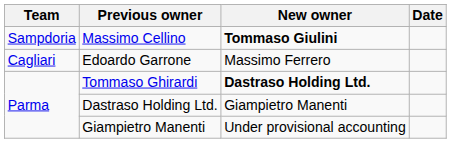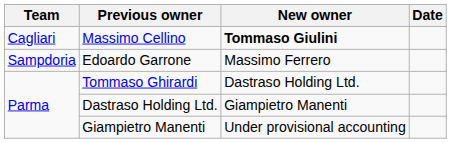 <table class="wikitable sortable">
 <tr>
 <th>Team</th>
 <th>Previous owner</th>
 <th>New owner</th>
 <th>Date</th>
 </tr>
 <tr>
-<td><a href='#'>Sampdoria</a></td>
+<td><a href='#'>Cagliari</a></td>
 <td> <a href='#'>Massimo Cellino</a></td>
 <td><strong> Tommaso Giulini</strong></td>
 <td></td>
 </tr>
 <tr>
-<td><a href='#'>Cagliari</a></td>
+<td><a href='#'>Sampdoria</a></td>
 <td> Edoardo Garrone</td>
 <td> Massimo Ferrero</td>
 <td></td>
 </tr>
 <tr>
 <td rowspan="3"><a href='#'>Parma</a></td>
 <td> <a href='#'>Tommaso Ghirardi</a></td>
-<td><strong>  Dastraso Holding Ltd.</strong></td>
+<td>  Dastraso Holding Ltd.</td>
 <td></td>
 </tr>
 <tr>
 <td>  Dastraso Holding Ltd.</td>
 <td> Giampietro Manenti</td>
 <td></td>
 </tr>
 <tr>
 <td> Giampietro Manenti</td>
 <td>Under provisional accounting</td>
 <td></td>
 </tr>
 </table>
